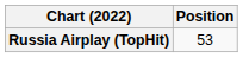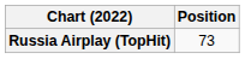 <table class="wikitable unsortable plainrowheaders" style="text-align:center;">
 <tr>
 <th scope="col">Chart (2022)</th>
 <th scope="col">Position</th>
 </tr>
 <tr>
 <th scope="row">Russia Airplay (TopHit)</th>
-<td>53</td>
+<td>73</td>
 </tr>
 </table>
